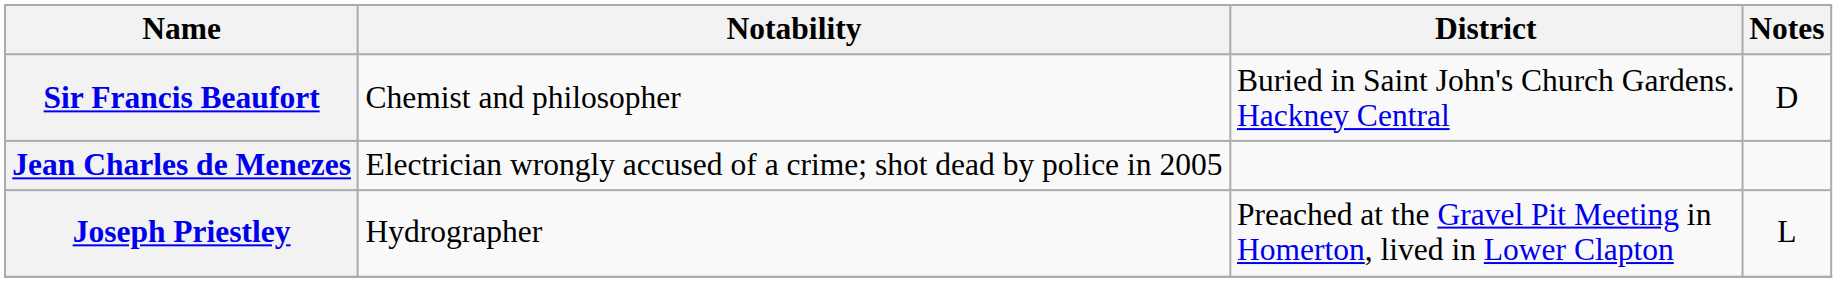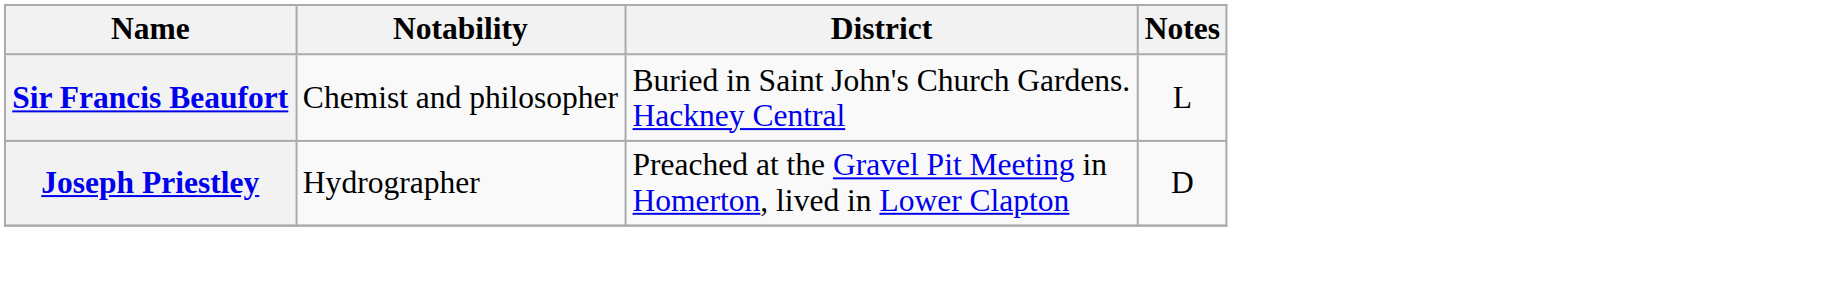 <table class="wikitable plainrowheaders sortable">
 <tr>
 <th scope="col">Name</th>
 <th scope="col">Notability</th>
 <th scope="col">District</th>
 <th scope="col">Notes</th>
 </tr>
 <tr>
 <th scope="row"><a href='#'>Sir Francis Beaufort</a></th>
 <td>Chemist and philosopher</td>
 <td>Buried in Saint John's Church Gardens.<br><a href='#'>Hackney Central</a></td>
-<td style="text-align:center;">D</td>
-</tr>
-<tr>
-<th scope="row"><a href='#'>Jean Charles de Menezes</a></th>
-<td>Electrician wrongly accused of a crime; shot dead by police in 2005</td>
-<td></td>
-<td></td>
+<td style="text-align:center;">L</td>
 </tr>
 <tr>
 <th scope="row"><a href='#'>Joseph Priestley</a></th>
 <td>Hydrographer</td>
 <td>Preached at the <a href='#'>Gravel Pit Meeting</a> in<br><a href='#'>Homerton</a>, lived in <a href='#'>Lower Clapton</a></td>
-<td style="text-align:center;">L</td>
+<td style="text-align:center;">D</td>
 </tr>
 <tr>
 </tr>
 </table>
